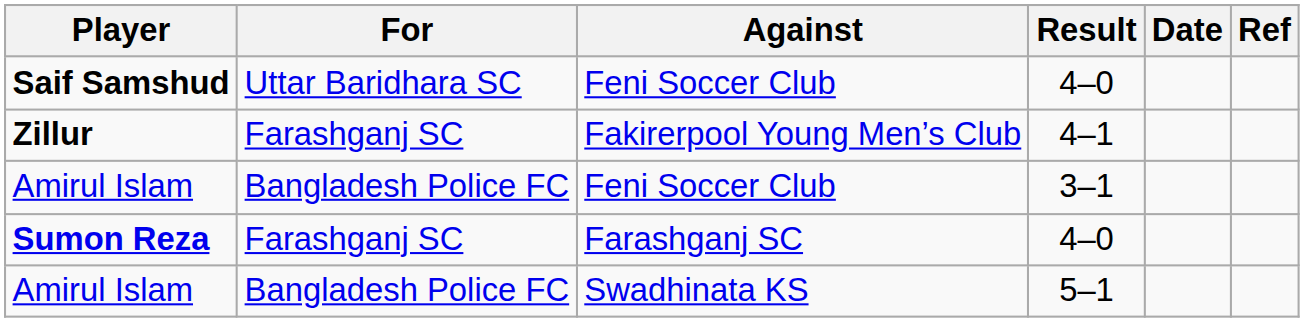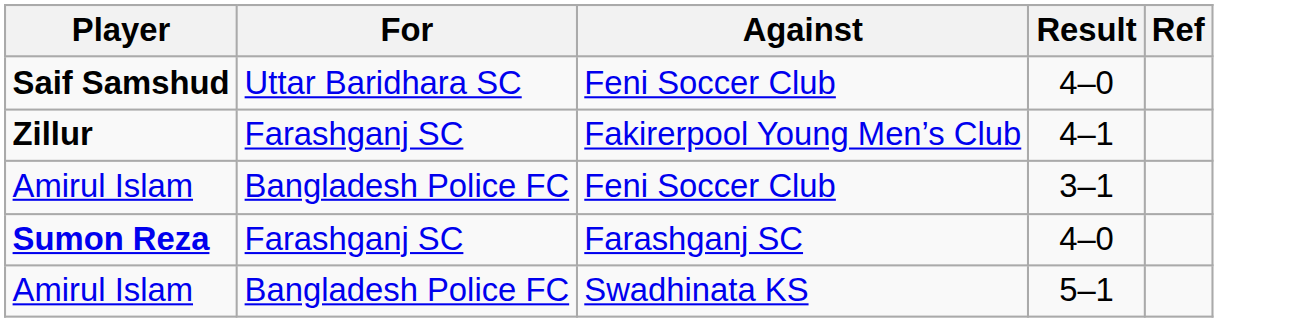 <table class="wikitable">
 <tr>
 <th>Player</th>
 <th>For</th>
 <th>Against</th>
 <th style="text-align:center">Result</th>
-<th>Date</th>
 <th>Ref</th>
 </tr>
 <tr>
 <td>  <strong>Saif Samshud</strong></td>
 <td><a href='#'>Uttar Baridhara SC</a></td>
 <td><a href='#'>Feni Soccer Club</a></td>
 <td style="text-align:center;">4–0</td>
 <td></td>
-<td></td>
 </tr>
 <tr>
 <td>  <strong>Zillur</strong></td>
 <td><a href='#'>Farashganj SC</a></td>
 <td><a href='#'>Fakirerpool Young Men’s Club</a></td>
 <td style="text-align:center;">4–1</td>
-<td></td>
 <td></td>
 </tr>
 <tr>
 <td>  <a href='#'>Amirul Islam</a></td>
 <td><a href='#'>Bangladesh Police FC</a></td>
 <td><a href='#'>Feni Soccer Club</a></td>
 <td style="text-align:center;">3–1</td>
 <td></td>
-<td></td>
 </tr>
 <tr>
 <td>  <strong><a href='#'>Sumon Reza</a></strong></td>
 <td><a href='#'>Farashganj SC</a></td>
 <td><a href='#'>Farashganj SC</a></td>
 <td style="text-align:center;">4–0</td>
-<td></td>
 <td><br></td>
 </tr>
 <tr>
 <td>   <a href='#'>Amirul Islam</a></td>
 <td><a href='#'>Bangladesh Police FC</a></td>
 <td><a href='#'>Swadhinata KS</a></td>
 <td style="text-align:center;">5–1</td>
 <td></td>
-<td></td>
 </tr>
 </table>
